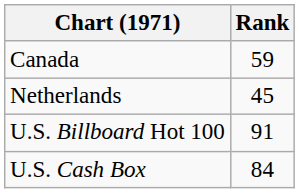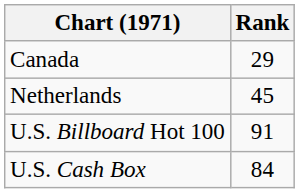 <table class="wikitable sortable">
 <tr>
 <th>Chart (1971)</th>
 <th style="text-align:center;">Rank</th>
 </tr>
 <tr>
 <td>Canada </td>
-<td style="text-align:center;">59</td>
+<td style="text-align:center;">29</td>
 </tr>
 <tr>
 <td>Netherlands </td>
 <td align="center">45</td>
 </tr>
 <tr>
 <td>U.S. <em>Billboard</em> Hot 100</td>
 <td style="text-align:center;">91</td>
 </tr>
 <tr>
 <td>U.S. <em>Cash Box</em> </td>
 <td style="text-align:center;">84</td>
 </tr>
 </table>
